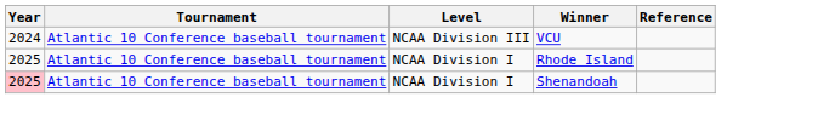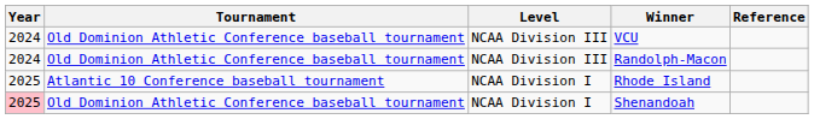 <table class="wikitable sortable">
 <tr>
 <th>Year</th>
 <th>Tournament</th>
 <th>Level</th>
 <th>Winner</th>
 <th>Reference</th>
 </tr>
 <tr>
 <td>2024</td>
-<td><a href='#'>Atlantic 10 Conference baseball tournament</a></td>
+<td><a href='#'>Old Dominion Athletic Conference baseball tournament</a></td>
 <td>NCAA Division III</td>
 <td><a href='#'>VCU</a></td>
+<td></td>
+</tr>
+<tr>
+<td>2024</td>
+<td><a href='#'>Old Dominion Athletic Conference baseball tournament</a></td>
+<td>NCAA Division III</td>
+<td><a href='#'>Randolph-Macon</a></td>
 <td></td>
 </tr>
 <tr>
 <td>2025</td>
 <td><a href='#'>Atlantic 10 Conference baseball tournament</a></td>
 <td>NCAA Division I</td>
 <td><a href='#'>Rhode Island</a></td>
 <td></td>
 </tr>
 <tr>
 <td style="background: pink;">2025</td>
-<td><a href='#'>Atlantic 10 Conference baseball tournament</a></td>
+<td><a href='#'>Old Dominion Athletic Conference baseball tournament</a></td>
 <td>NCAA Division I</td>
 <td><a href='#'>Shenandoah</a></td>
 <td></td>
 </tr>
 </table>
